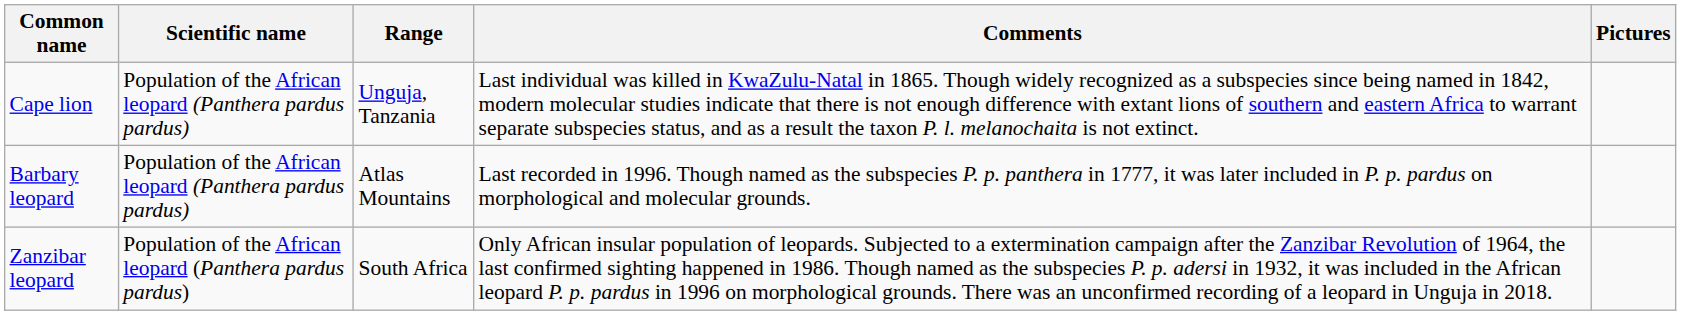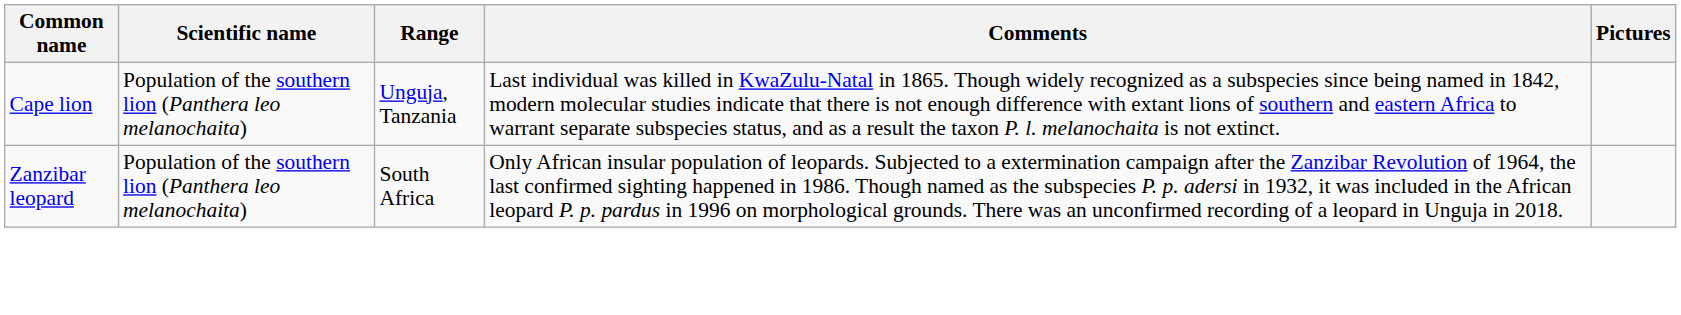 <table class="wikitable">
 <tr>
 <th>Common name</th>
 <th>Scientific name</th>
 <th>Range</th>
 <th class="unsortable">Comments</th>
 <th class="unsortable">Pictures</th>
 </tr>
 <tr>
 <td><a href='#'>Cape lion</a></td>
-<td>Population of the <a href='#'>African leopard</a> <em>(Panthera pardus pardus)</em></td>
+<td>Population of the <a href='#'>southern lion</a> (<em>Panthera leo melanochaita</em>)</td>
 <td><a href='#'>Unguja</a>, Tanzania</td>
 <td>Last individual was killed in <a href='#'>KwaZulu-Natal</a> in 1865. Though widely recognized as a subspecies since being named in 1842, modern molecular studies indicate that there is not enough difference with extant lions of <a href='#'>southern</a> and <a href='#'>eastern Africa</a> to warrant separate subspecies status, and as a result the taxon <em>P. l. melanochaita</em> is not extinct.</td>
 <td></td>
 </tr>
 <tr>
-<td><a href='#'>Barbary leopard</a></td>
-<td>Population of the <a href='#'>African leopard</a> <em>(Panthera pardus pardus)</em></td>
-<td>Atlas Mountains</td>
-<td>Last recorded in 1996. Though named as the subspecies <em>P. p. panthera</em> in 1777, it was later included in <em>P. p. pardus</em> on morphological and molecular grounds.</td>
-<td></td>
-</tr>
-<tr>
 <td><a href='#'>Zanzibar leopard</a></td>
-<td>Population of the <a href='#'>African leopard</a> (<em>Panthera pardus pardus</em>)</td>
+<td>Population of the <a href='#'>southern lion</a> (<em>Panthera leo melanochaita</em>)</td>
 <td>South Africa</td>
 <td>Only African insular population of leopards. Subjected to a extermination campaign after the <a href='#'>Zanzibar Revolution</a> of 1964, the last confirmed sighting happened in 1986. Though named as the subspecies <em>P. p. adersi</em> in 1932, it was included in the African leopard <em>P. p. pardus</em> in 1996 on morphological grounds. There was an unconfirmed recording of a leopard in Unguja in 2018.</td>
 <td></td>
 </tr>
 </table>
